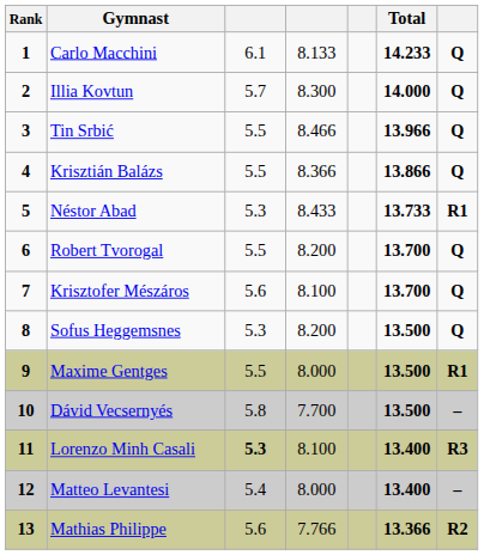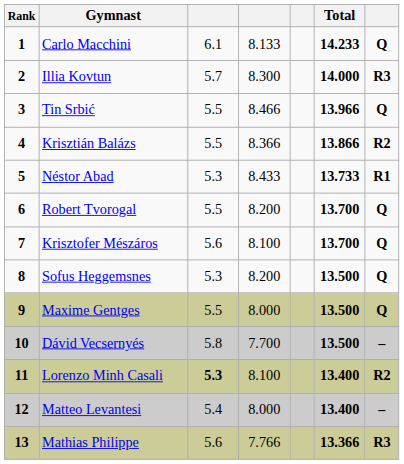 <table style="text-align:center;" class="wikitable sortable">
 <tr>
 <th scope="col" style="width:15px;"><small>Rank</small></th>
 <th scope="col" style="width:160px;">Gymnast</th>
 <th scope="col" style="width:50px;"><small></small></th>
 <th scope="col" style="width:50px;"><small></small></th>
 <th scope="col" style="width:20px;"><small></small></th>
 <th scope="col" style="width:50px;">Total</th>
 <th scope="col" style="width:30px;"><small></small></th>
 </tr>
 <tr>
 <td scope="row" style="text-align:center"><strong>1</strong></td>
 <td style="height:30px; text-align:left;"> <a href='#'>Carlo Macchini</a></td>
 <td>6.1</td>
 <td>8.133</td>
 <td></td>
 <td><strong>14.233</strong></td>
 <td><strong>Q</strong></td>
 </tr>
 <tr>
 <td scope="row" style="text-align:center"><strong>2</strong></td>
 <td style="height:30px; text-align:left;"> <a href='#'>Illia Kovtun</a></td>
 <td>5.7</td>
 <td>8.300</td>
 <td></td>
 <td><strong>14.000</strong></td>
-<td><strong>Q</strong></td>
+<td><strong>R3</strong></td>
 </tr>
 <tr>
 <td scope="row" style="text-align:center"><strong>3</strong></td>
 <td style="height:30px; text-align:left;"> <a href='#'>Tin Srbić</a></td>
 <td>5.5</td>
 <td>8.466</td>
 <td></td>
 <td><strong>13.966</strong></td>
 <td><strong>Q</strong></td>
 </tr>
 <tr>
 <td scope="row" style="text-align:center"><strong>4</strong></td>
 <td style="height:30px; text-align:left;"> <a href='#'>Krisztián Balázs</a></td>
 <td>5.5</td>
 <td>8.366</td>
 <td></td>
 <td><strong>13.866</strong></td>
-<td><strong>Q</strong></td>
+<td><strong>R2</strong></td>
 </tr>
 <tr>
 <td scope="row" style="text-align:center"><strong>5</strong></td>
 <td style="height:30px; text-align:left;"> <a href='#'>Néstor Abad</a></td>
 <td>5.3</td>
 <td>8.433</td>
 <td></td>
 <td><strong>13.733</strong></td>
 <td><strong>R1</strong></td>
 </tr>
 <tr>
 <td scope="row" style="text-align:center"><strong>6</strong></td>
 <td style="height:30px; text-align:left;"> <a href='#'>Robert Tvorogal</a></td>
 <td>5.5</td>
 <td>8.200</td>
 <td></td>
 <td><strong>13.700</strong></td>
 <td><strong>Q</strong></td>
 </tr>
 <tr>
 <td scope="row" style="text-align:center"><strong>7</strong></td>
 <td style="height:30px; text-align:left;"> <a href='#'>Krisztofer Mészáros</a></td>
 <td>5.6</td>
 <td>8.100</td>
 <td></td>
 <td><strong>13.700</strong></td>
 <td><strong>Q</strong></td>
 </tr>
 <tr>
 <td scope="row" style="text-align:center"><strong>8</strong></td>
 <td style="height:30px; text-align:left;"> <a href='#'>Sofus Heggemsnes</a></td>
 <td>5.3</td>
 <td>8.200</td>
 <td></td>
 <td><strong>13.500</strong></td>
 <td><strong>Q</strong></td>
 </tr>
 <tr style="background:#cccc99;">
 <td scope="row" style="text-align:center"><strong>9</strong></td>
 <td style="height:30px; text-align:left;"> <a href='#'>Maxime Gentges</a></td>
 <td>5.5</td>
 <td>8.000</td>
 <td></td>
 <td><strong>13.500</strong></td>
-<td><strong>R1</strong></td>
+<td><strong>Q</strong></td>
 </tr>
 <tr style="background:#cccccc;">
 <td scope="row" style="text-align:center"><strong>10</strong></td>
 <td style="height:30px; text-align:left;"> <a href='#'>Dávid Vecsernyés</a></td>
 <td>5.8</td>
 <td>7.700</td>
 <td></td>
 <td><strong>13.500</strong></td>
 <td><strong>–</strong></td>
 </tr>
 <tr style="background:#cccc99;">
 <td scope="row" style="text-align:center"><strong>11</strong></td>
 <td style="height:30px; text-align:left;"> <a href='#'>Lorenzo Minh Casali</a></td>
 <td><strong>5.3</strong></td>
 <td>8.100</td>
 <td></td>
 <td><strong>13.400</strong></td>
-<td><strong>R3</strong></td>
+<td><strong>R2</strong></td>
 </tr>
 <tr style="background:#cccccc;">
 <td scope="row" style="text-align:center"><strong>12</strong></td>
 <td style="height:30px; text-align:left;"> <a href='#'>Matteo Levantesi</a></td>
 <td>5.4</td>
 <td>8.000</td>
 <td></td>
 <td><strong>13.400</strong></td>
 <td><strong>–</strong></td>
 </tr>
 <tr style="background:#cccc99;">
 <td scope="row" style="text-align:center"><strong>13</strong></td>
 <td style="height:30px; text-align:left;"> <a href='#'>Mathias Philippe</a></td>
 <td>5.6</td>
 <td>7.766</td>
 <td></td>
 <td><strong>13.366</strong></td>
-<td><strong>R2</strong></td>
+<td><strong>R3</strong></td>
 </tr>
 </table>
